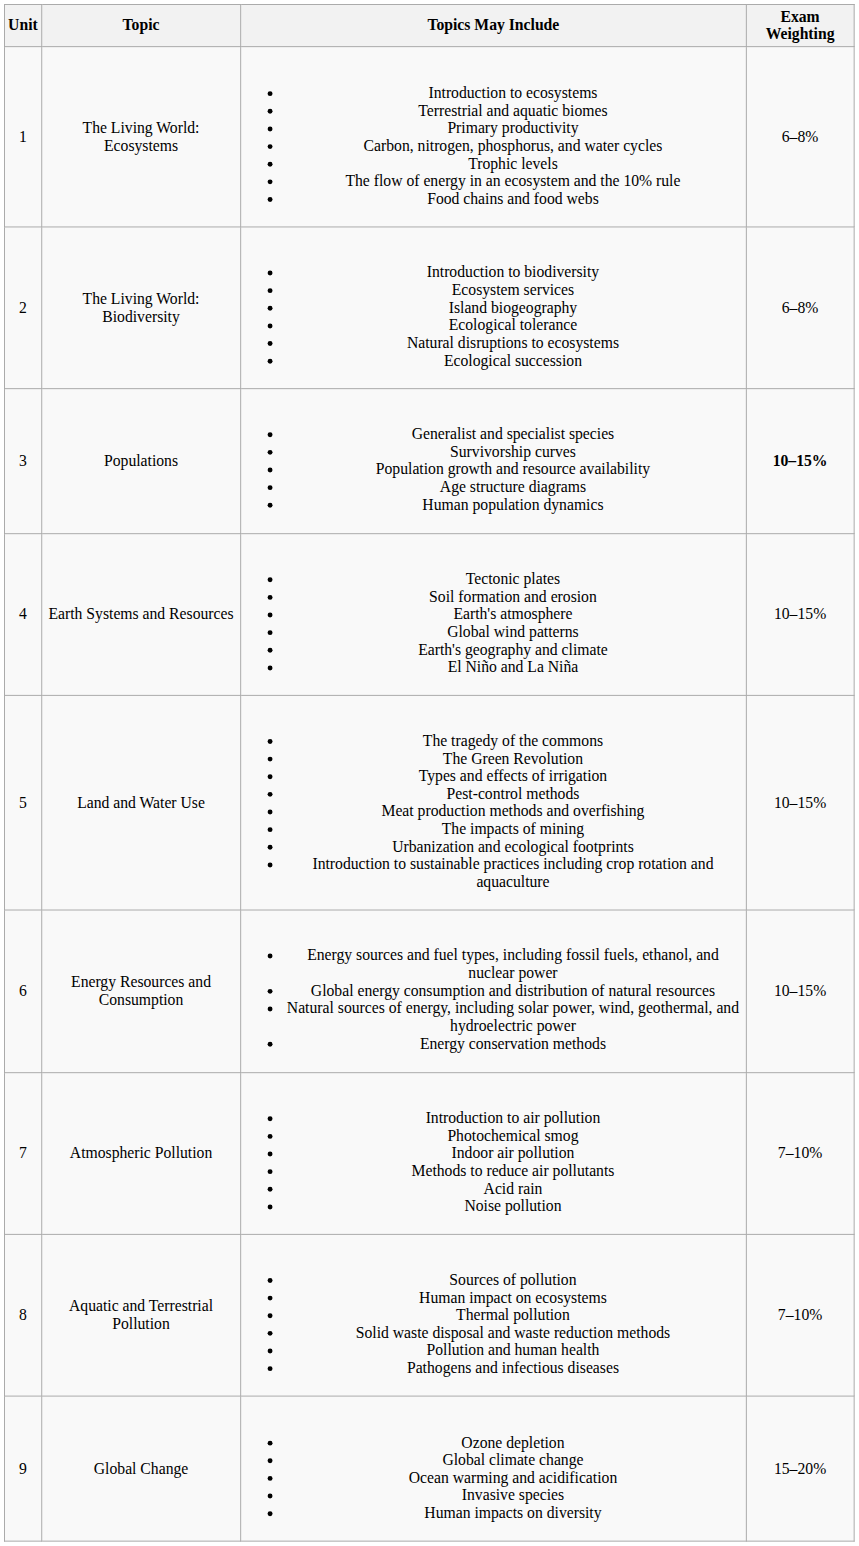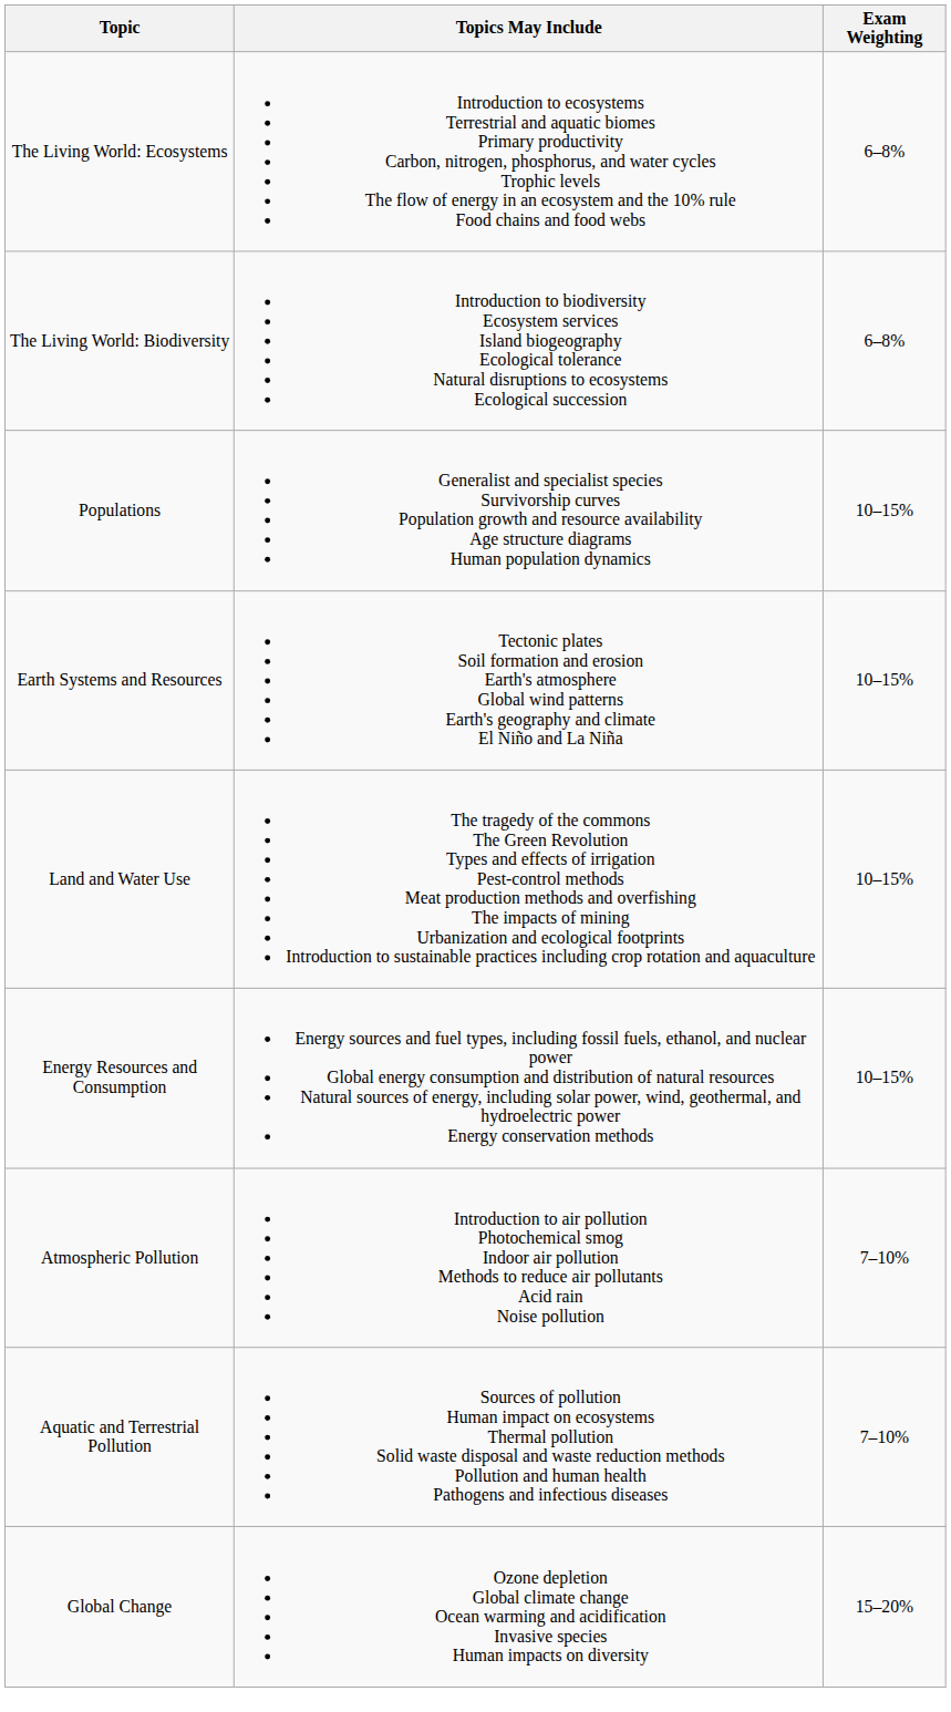 <table class="wikitable">
 <tr>
-<th align="center">Unit</th>
 <th align="center">Topic</th>
 <th>Topics May Include</th>
 <th align="center">Exam Weighting</th>
 </tr>
 <tr align="center">
-<td>1</td>
 <td>The Living World: Ecosystems</td>
 <td><br><ul><li>Introduction to ecosystems</li><li>Terrestrial and aquatic biomes</li><li>Primary productivity</li><li>Carbon, nitrogen, phosphorus, and water cycles</li><li>Trophic levels</li><li>The flow of energy in an ecosystem and the 10% rule</li><li>Food chains and food webs</li></ul></td>
 <td>6–8%</td>
 </tr>
 <tr align="center">
-<td>2</td>
 <td>The Living World: Biodiversity</td>
 <td><br><ul><li>Introduction to biodiversity</li><li>Ecosystem services</li><li>Island biogeography</li><li>Ecological tolerance</li><li>Natural disruptions to ecosystems</li><li>Ecological succession</li></ul></td>
 <td>6–8%</td>
 </tr>
 <tr align="center">
-<td>3</td>
 <td>Populations</td>
 <td><br><ul><li>Generalist and specialist species</li><li>Survivorship curves</li><li>Population growth and resource availability</li><li>Age structure diagrams</li><li>Human population dynamics</li></ul></td>
-<td><strong>10–15%</strong></td>
+<td>10–15%</td>
 </tr>
 <tr align="center">
-<td>4</td>
 <td>Earth Systems and Resources</td>
 <td><br><ul><li>Tectonic plates</li><li>Soil formation and erosion</li><li>Earth's atmosphere</li><li>Global wind patterns</li><li>Earth's geography and climate</li><li>El Niño and La Niña</li></ul></td>
 <td>10–15%</td>
 </tr>
 <tr align="center">
-<td>5</td>
 <td>Land and Water Use</td>
 <td><br><ul><li>The tragedy of the commons</li><li>The Green Revolution</li><li>Types and effects of irrigation</li><li>Pest-control methods</li><li>Meat production methods and overfishing</li><li>The impacts of mining</li><li>Urbanization and ecological footprints</li><li>Introduction to sustainable practices including crop rotation and aquaculture</li></ul></td>
 <td>10–15%</td>
 </tr>
 <tr align="center">
-<td>6</td>
 <td>Energy Resources and Consumption</td>
 <td><br><ul><li>Energy sources and fuel types, including fossil fuels, ethanol, and nuclear power</li><li>Global energy consumption and distribution of natural resources</li><li>Natural sources of energy, including solar power, wind, geothermal, and hydroelectric power</li><li>Energy conservation methods</li></ul></td>
 <td>10–15%</td>
 </tr>
 <tr align="center">
-<td>7</td>
 <td>Atmospheric Pollution</td>
 <td><br><ul><li>Introduction to air pollution</li><li>Photochemical smog</li><li>Indoor air pollution</li><li>Methods to reduce air pollutants</li><li>Acid rain</li><li>Noise pollution</li></ul></td>
 <td>7–10%</td>
 </tr>
 <tr align="center">
-<td>8</td>
 <td>Aquatic and Terrestrial Pollution</td>
 <td><br><ul><li>Sources of pollution</li><li>Human impact on ecosystems</li><li>Thermal pollution</li><li>Solid waste disposal and waste reduction methods</li><li>Pollution and human health</li><li>Pathogens and infectious diseases</li></ul></td>
 <td>7–10%</td>
 </tr>
 <tr align="center">
-<td>9</td>
 <td>Global Change</td>
 <td><br><ul><li>Ozone depletion</li><li>Global climate change</li><li>Ocean warming and acidification</li><li>Invasive species</li><li>Human impacts on diversity</li></ul></td>
 <td>15–20%</td>
 </tr>
 </table>
